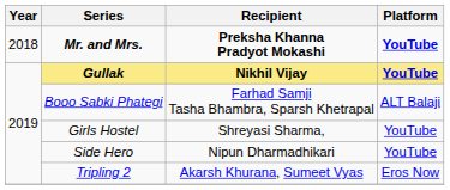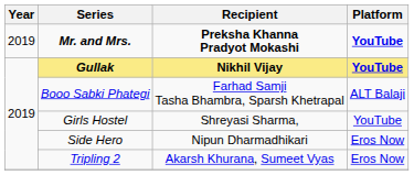 <table class="wikitable sortable" style="text-align:center;">
 <tr>
 <th>Year</th>
 <th>Series</th>
 <th>Recipient</th>
 <th>Platform</th>
 </tr>
 <tr>
-<td>2018</td>
+<td>2019</td>
 <td><strong><em>Mr. and Mrs.</em></strong></td>
 <td><strong>Preksha Khanna<br>Pradyot Mokashi</strong></td>
 <td><strong><a href='#'>YouTube</a></strong></td>
 </tr>
 <tr>
 <td rowspan=5>2019</td>
 <td style="background:#FAEB86;"><strong><em>Gullak</em></strong></td>
 <td style="background:#FAEB86;"><strong>Nikhil Vijay</strong></td>
 <td style="background:#FAEB86;"><strong><a href='#'>YouTube</a></strong></td>
 </tr>
 <tr>
 <td><em><a href='#'>Booo Sabki Phategi</a></em></td>
 <td><a href='#'>Farhad Samji</a><br>Tasha Bhambra, Sparsh Khetrapal</td>
 <td><a href='#'>ALT Balaji</a></td>
 </tr>
 <tr>
 <td><em> Girls Hostel</em></td>
 <td>Shreyasi Sharma,</td>
 <td><a href='#'>YouTube</a></td>
 </tr>
 <tr>
 <td><em>Side Hero</em></td>
 <td>Nipun Dharmadhikari</td>
-<td><a href='#'>YouTube</a></td>
+<td><a href='#'>Eros Now</a></td>
 </tr>
 <tr>
 <td><em><a href='#'>Tripling 2</a></em></td>
 <td><a href='#'>Akarsh Khurana</a>, <a href='#'>Sumeet Vyas</a></td>
 <td><a href='#'>Eros Now</a></td>
 </tr>
 <tr>
 </tr>
 <tr>
 </tr>
 </table>
